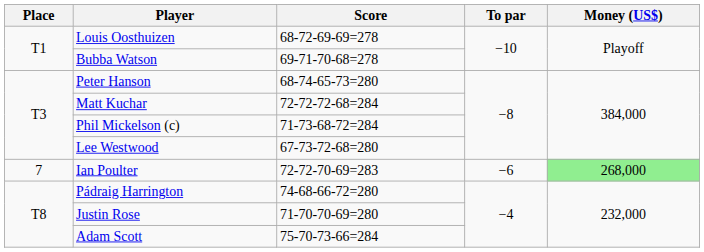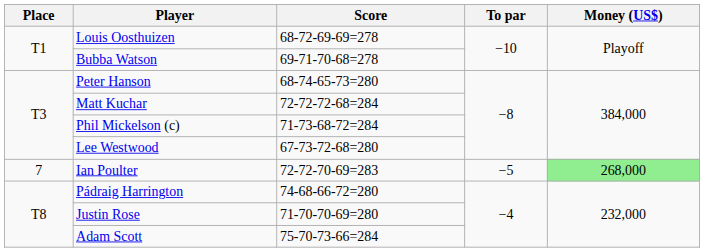 <table class="wikitable" style="width:50em; margin-bottom:0">
 <tr>
 <th>Place</th>
 <th>Player</th>
 <th>Score</th>
 <th>To par</th>
 <th>Money (<a href='#'>US$</a>)</th>
 </tr>
 <tr>
 <td rowspan=2 align=center>T1</td>
 <td> <a href='#'>Louis Oosthuizen</a></td>
 <td>68-72-69-69=278</td>
 <td rowspan=2 align=center>−10</td>
 <td rowspan=2 align=center>Playoff</td>
 </tr>
 <tr>
 <td> <a href='#'>Bubba Watson</a></td>
 <td>69-71-70-68=278</td>
 </tr>
 <tr>
 <td rowspan=4 align=center>T3</td>
 <td> <a href='#'>Peter Hanson</a></td>
 <td>68-74-65-73=280</td>
 <td rowspan=4 align=center>−8</td>
 <td rowspan=4 align=center>384,000</td>
 </tr>
 <tr>
 <td> <a href='#'>Matt Kuchar</a></td>
 <td>72-72-72-68=284</td>
 </tr>
 <tr>
 <td> <a href='#'>Phil Mickelson</a> (c)</td>
 <td>71-73-68-72=284</td>
 </tr>
 <tr>
 <td> <a href='#'>Lee Westwood</a></td>
 <td>67-73-72-68=280</td>
 </tr>
 <tr>
 <td align=center>7</td>
 <td> <a href='#'>Ian Poulter</a></td>
 <td>72-72-70-69=283</td>
-<td align=center>−6</td>
+<td align=center>−5</td>
 <td align=center style="background: lightgreen;">268,000</td>
 </tr>
 <tr>
 <td rowspan=3 align=center>T8</td>
 <td> <a href='#'>Pádraig Harrington</a></td>
 <td>74-68-66-72=280</td>
 <td rowspan=3 align=center>−4</td>
 <td rowspan=3 align=center>232,000</td>
 </tr>
 <tr>
 <td> <a href='#'>Justin Rose</a></td>
 <td>71-70-70-69=280</td>
 </tr>
 <tr>
 <td> <a href='#'>Adam Scott</a></td>
 <td>75-70-73-66=284</td>
 </tr>
 </table>
